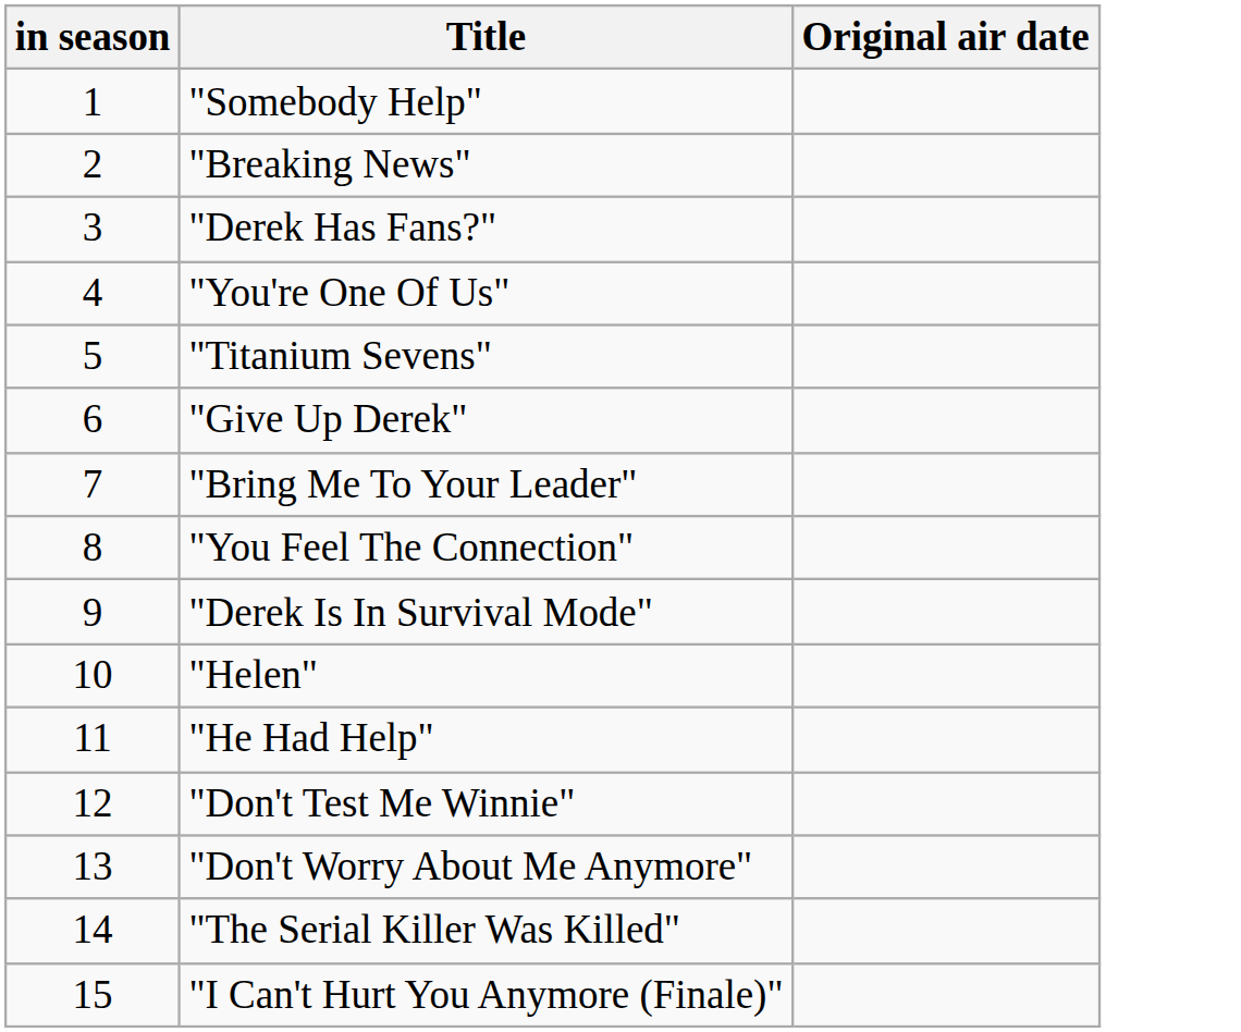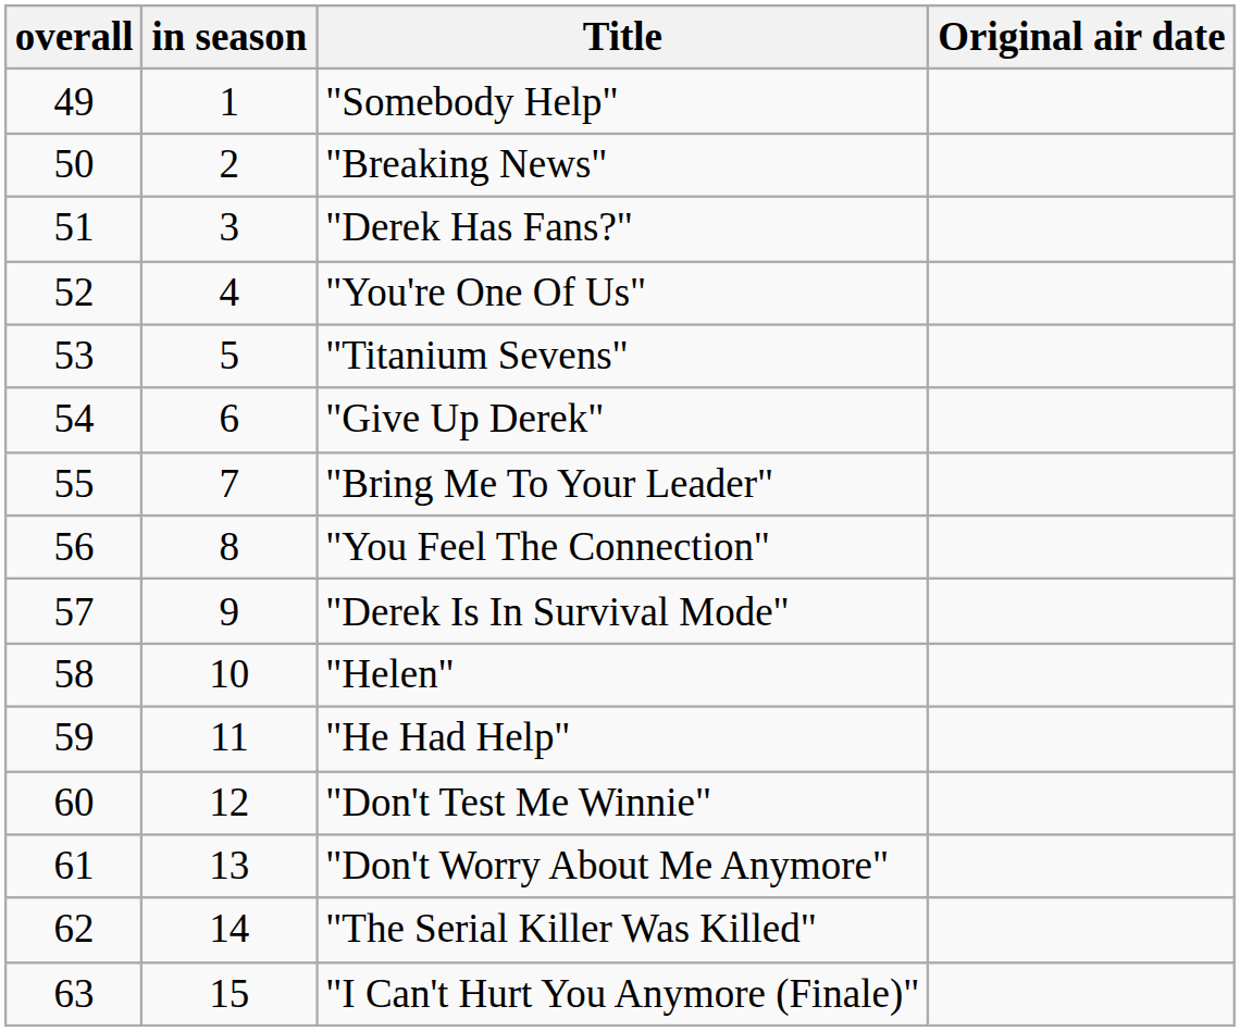 <table class="wikitable" style="text-align:center">
 <tr>
+<th> overall</th>
 <th> in season</th>
 <th>Title</th>
 <th>Original air date</th>
 </tr>
 <tr>
+<td>49</td>
 <td>1</td>
 <td style="text-align:left">"Somebody Help"</td>
 <td></td>
 </tr>
 <tr>
+<td>50</td>
 <td>2</td>
 <td style="text-align:left">"Breaking News"</td>
 <td></td>
 </tr>
 <tr>
+<td>51</td>
 <td>3</td>
 <td style="text-align:left">"Derek Has Fans?"</td>
 <td></td>
 </tr>
 <tr>
+<td>52</td>
 <td>4</td>
 <td style="text-align:left">"You're One Of Us"</td>
 <td></td>
 </tr>
 <tr>
+<td>53</td>
 <td>5</td>
 <td style="text-align:left">"Titanium Sevens"</td>
 <td></td>
 </tr>
 <tr>
+<td>54</td>
 <td>6</td>
 <td style="text-align:left">"Give Up Derek"</td>
 <td></td>
 </tr>
 <tr>
+<td>55</td>
 <td>7</td>
 <td style="text-align:left">"Bring Me To Your Leader"</td>
 <td></td>
 </tr>
 <tr>
+<td>56</td>
 <td>8</td>
 <td style="text-align:left">"You Feel The Connection"</td>
 <td></td>
 </tr>
 <tr>
+<td>57</td>
 <td>9</td>
 <td style="text-align:left">"Derek Is In Survival Mode"</td>
 <td></td>
 </tr>
 <tr>
+<td>58</td>
 <td>10</td>
 <td style="text-align:left">"Helen"</td>
 <td></td>
 </tr>
 <tr>
+<td>59</td>
 <td>11</td>
 <td style="text-align:left">"He Had Help"</td>
 <td></td>
 </tr>
 <tr>
+<td>60</td>
 <td>12</td>
 <td style="text-align:left">"Don't Test Me Winnie"</td>
 <td></td>
 </tr>
 <tr>
+<td>61</td>
 <td>13</td>
 <td style="text-align:left">"Don't Worry About Me Anymore"</td>
 <td></td>
 </tr>
 <tr>
+<td>62</td>
 <td>14</td>
 <td style="text-align:left">"The Serial Killer Was Killed"</td>
 <td></td>
 </tr>
 <tr>
+<td>63</td>
 <td>15</td>
 <td style="text-align:left">"I Can't Hurt You Anymore (Finale)"</td>
 <td></td>
 </tr>
 </table>
